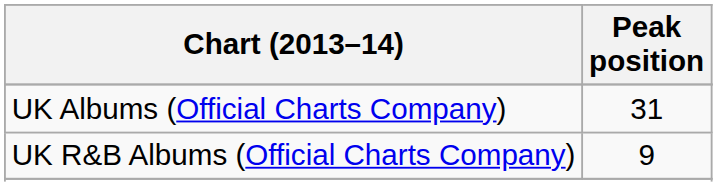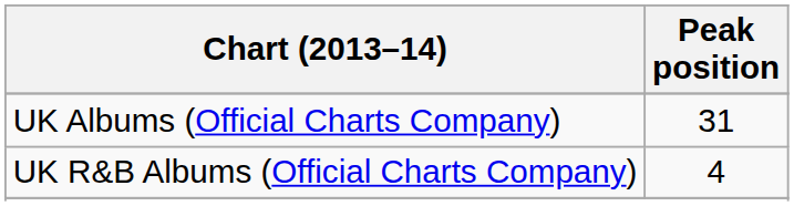 <table class="wikitable sortable plainrowheaders">
 <tr>
 <th scope="col">Chart (2013–14)</th>
 <th scope="col">Peak<br>position</th>
 </tr>
 <tr>
 </tr>
 <tr>
 </tr>
 <tr>
 </tr>
 <tr>
 </tr>
 <tr>
 </tr>
 <tr>
 </tr>
 <tr>
 </tr>
 <tr>
 </tr>
 <tr>
 </tr>
 <tr>
 </tr>
 <tr>
 </tr>
 <tr>
 </tr>
 <tr>
 <td>UK Albums (<a href='#'>Official Charts Company</a>)</td>
 <td style="text-align:center;">31</td>
 </tr>
 <tr>
 <td>UK R&B Albums (<a href='#'>Official Charts Company</a>)</td>
-<td style="text-align:center;">9</td>
+<td style="text-align:center;">4</td>
 </tr>
 <tr>
 </tr>
 <tr>
 </tr>
 <tr>
 </tr>
 </table>
